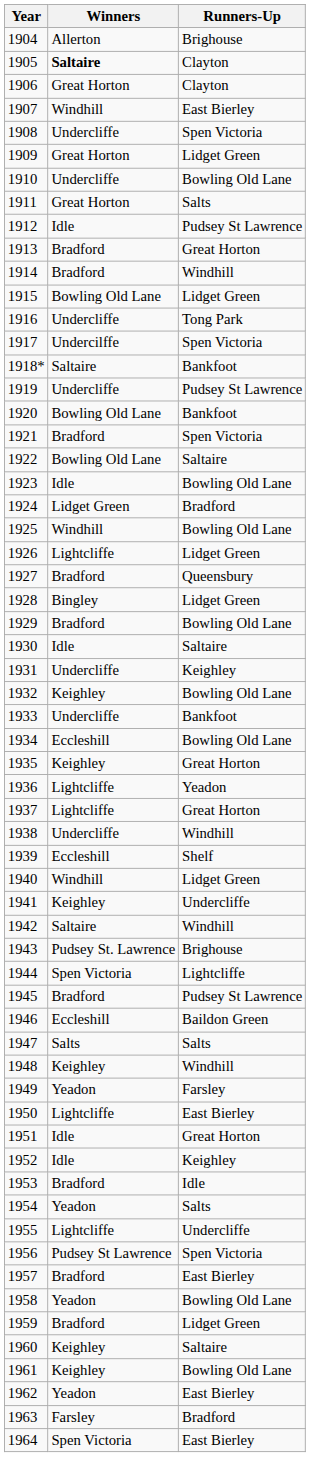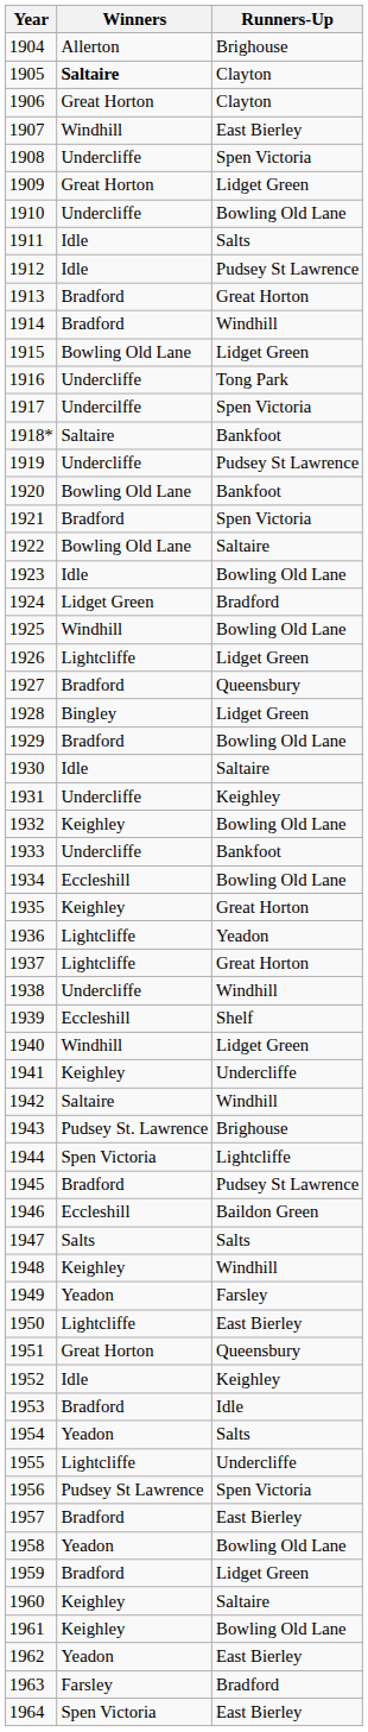 <table class=wikitable>
 <tr>
 <th>Year</th>
 <th>Winners</th>
 <th>Runners-Up</th>
 </tr>
 <tr>
 <td>1904</td>
 <td>Allerton</td>
 <td>Brighouse</td>
 </tr>
 <tr>
 <td>1905</td>
 <td><strong>Saltaire</strong></td>
 <td>Clayton</td>
 </tr>
 <tr>
 <td>1906</td>
 <td>Great Horton</td>
 <td>Clayton</td>
 </tr>
 <tr>
 <td>1907</td>
 <td>Windhill</td>
 <td>East Bierley</td>
 </tr>
 <tr>
 <td>1908</td>
 <td>Undercliffe</td>
 <td>Spen Victoria</td>
 </tr>
 <tr>
 <td>1909</td>
 <td>Great Horton</td>
 <td>Lidget Green</td>
 </tr>
 <tr>
 <td>1910</td>
 <td>Undercliffe</td>
 <td>Bowling Old Lane</td>
 </tr>
 <tr>
 <td>1911</td>
-<td>Great Horton</td>
+<td>Idle</td>
 <td>Salts</td>
 </tr>
 <tr>
 <td>1912</td>
 <td>Idle</td>
 <td>Pudsey St Lawrence</td>
 </tr>
 <tr>
 <td>1913</td>
 <td>Bradford</td>
 <td>Great Horton</td>
 </tr>
 <tr>
 <td>1914</td>
 <td>Bradford</td>
 <td>Windhill</td>
 </tr>
 <tr>
 <td>1915</td>
 <td>Bowling Old Lane</td>
 <td>Lidget Green</td>
 </tr>
 <tr>
 <td>1916</td>
 <td>Undercliffe</td>
 <td>Tong Park</td>
 </tr>
 <tr>
 <td>1917</td>
 <td>Undercilffe</td>
 <td>Spen Victoria</td>
 </tr>
 <tr>
 <td>1918*</td>
 <td>Saltaire</td>
 <td>Bankfoot</td>
 </tr>
 <tr>
 <td>1919</td>
 <td>Undercliffe</td>
 <td>Pudsey St Lawrence</td>
 </tr>
 <tr>
 <td>1920</td>
 <td>Bowling Old Lane</td>
 <td>Bankfoot</td>
 </tr>
 <tr>
 <td>1921</td>
 <td>Bradford</td>
 <td>Spen Victoria</td>
 </tr>
 <tr>
 <td>1922</td>
 <td>Bowling Old Lane</td>
 <td>Saltaire</td>
 </tr>
 <tr>
 <td>1923</td>
 <td>Idle</td>
 <td>Bowling Old Lane</td>
 </tr>
 <tr>
 <td>1924</td>
 <td>Lidget Green</td>
 <td>Bradford</td>
 </tr>
 <tr>
 <td>1925</td>
 <td>Windhill</td>
 <td>Bowling Old Lane</td>
 </tr>
 <tr>
 <td>1926</td>
 <td>Lightcliffe</td>
 <td>Lidget Green</td>
 </tr>
 <tr>
 <td>1927</td>
 <td>Bradford</td>
 <td>Queensbury</td>
 </tr>
 <tr>
 <td>1928</td>
 <td>Bingley</td>
 <td>Lidget Green</td>
 </tr>
 <tr>
 <td>1929</td>
 <td>Bradford</td>
 <td>Bowling Old Lane</td>
 </tr>
 <tr>
 <td>1930</td>
 <td>Idle</td>
 <td>Saltaire</td>
 </tr>
 <tr>
 <td>1931</td>
 <td>Undercliffe</td>
 <td>Keighley</td>
 </tr>
 <tr>
 <td>1932</td>
 <td>Keighley</td>
 <td>Bowling Old Lane</td>
 </tr>
 <tr>
 <td>1933</td>
 <td>Undercliffe</td>
 <td>Bankfoot</td>
 </tr>
 <tr>
 <td>1934</td>
 <td>Eccleshill</td>
 <td>Bowling Old Lane</td>
 </tr>
 <tr>
 <td>1935</td>
 <td>Keighley</td>
 <td>Great Horton</td>
 </tr>
 <tr>
 <td>1936</td>
 <td>Lightcliffe</td>
 <td>Yeadon</td>
 </tr>
 <tr>
 <td>1937</td>
 <td>Lightcliffe</td>
 <td>Great Horton</td>
 </tr>
 <tr>
 <td>1938</td>
 <td>Undercliffe</td>
 <td>Windhill</td>
 </tr>
 <tr>
 <td>1939</td>
 <td>Eccleshill</td>
 <td>Shelf</td>
 </tr>
 <tr>
 <td>1940</td>
 <td>Windhill</td>
 <td>Lidget Green</td>
 </tr>
 <tr>
 <td>1941</td>
 <td>Keighley</td>
 <td>Undercliffe</td>
 </tr>
 <tr>
 <td>1942</td>
 <td>Saltaire</td>
 <td>Windhill</td>
 </tr>
 <tr>
 <td>1943</td>
 <td>Pudsey St. Lawrence</td>
 <td>Brighouse</td>
 </tr>
 <tr>
 <td>1944</td>
 <td>Spen Victoria</td>
 <td>Lightcliffe</td>
 </tr>
 <tr>
 <td>1945</td>
 <td>Bradford</td>
 <td>Pudsey St Lawrence</td>
 </tr>
 <tr>
 <td>1946</td>
 <td>Eccleshill</td>
 <td>Baildon Green</td>
 </tr>
 <tr>
 <td>1947</td>
 <td>Salts</td>
 <td>Salts</td>
 </tr>
 <tr>
 <td>1948</td>
 <td>Keighley</td>
 <td>Windhill</td>
 </tr>
 <tr>
 <td>1949</td>
 <td>Yeadon</td>
 <td>Farsley</td>
 </tr>
 <tr>
 <td>1950</td>
 <td>Lightcliffe</td>
 <td>East Bierley</td>
 </tr>
 <tr>
 <td>1951</td>
-<td>Idle</td>
 <td>Great Horton</td>
+<td>Queensbury</td>
 </tr>
 <tr>
 <td>1952</td>
 <td>Idle</td>
 <td>Keighley</td>
 </tr>
 <tr>
 <td>1953</td>
 <td>Bradford</td>
 <td>Idle</td>
 </tr>
 <tr>
 <td>1954</td>
 <td>Yeadon</td>
 <td>Salts</td>
 </tr>
 <tr>
 <td>1955</td>
 <td>Lightcliffe</td>
 <td>Undercliffe</td>
 </tr>
 <tr>
 <td>1956</td>
 <td>Pudsey St Lawrence</td>
 <td>Spen Victoria</td>
 </tr>
 <tr>
 <td>1957</td>
 <td>Bradford</td>
 <td>East Bierley</td>
 </tr>
 <tr>
 <td>1958</td>
 <td>Yeadon</td>
 <td>Bowling Old Lane</td>
 </tr>
 <tr>
 <td>1959</td>
 <td>Bradford</td>
 <td>Lidget Green</td>
 </tr>
 <tr>
 <td>1960</td>
 <td>Keighley</td>
 <td>Saltaire</td>
 </tr>
 <tr>
 <td>1961</td>
 <td>Keighley</td>
 <td>Bowling Old Lane</td>
 </tr>
 <tr>
 <td>1962</td>
 <td>Yeadon</td>
 <td>East Bierley</td>
 </tr>
 <tr>
 <td>1963</td>
 <td>Farsley</td>
 <td>Bradford</td>
 </tr>
 <tr>
 <td>1964</td>
 <td>Spen Victoria</td>
 <td>East Bierley</td>
 </tr>
 </table>
